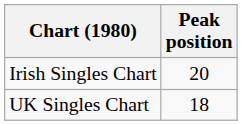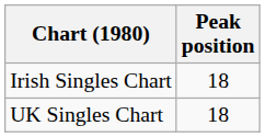 <table class="wikitable">
 <tr>
 <th>Chart (1980)</th>
 <th>Peak<br>position</th>
 </tr>
 <tr>
 <td>Irish Singles Chart</td>
-<td align="center">20</td>
+<td align="center">18</td>
 </tr>
 <tr>
 <td>UK Singles Chart</td>
 <td align="center">18</td>
 </tr>
 </table>
